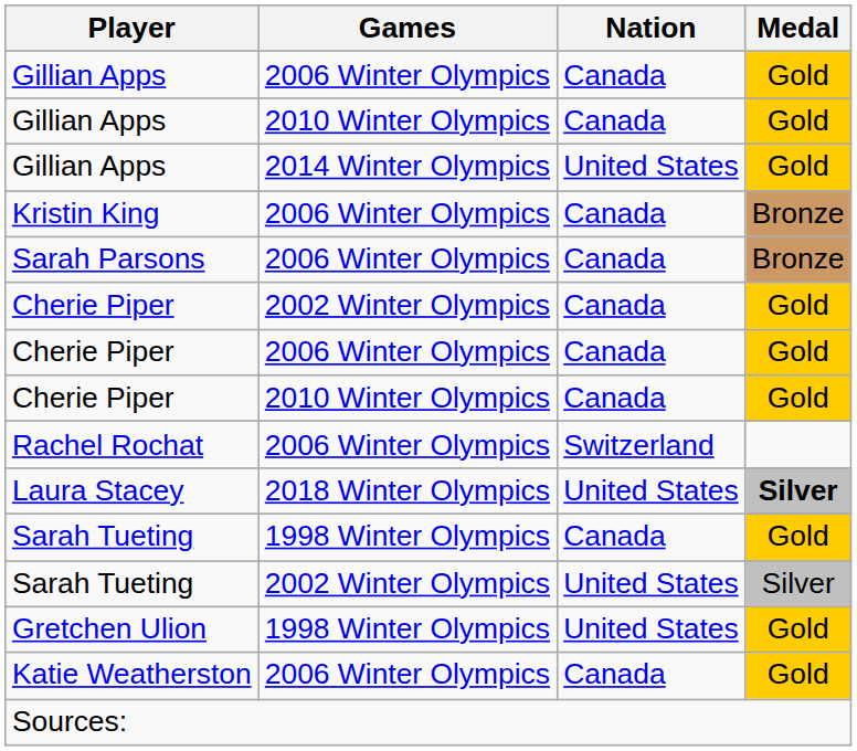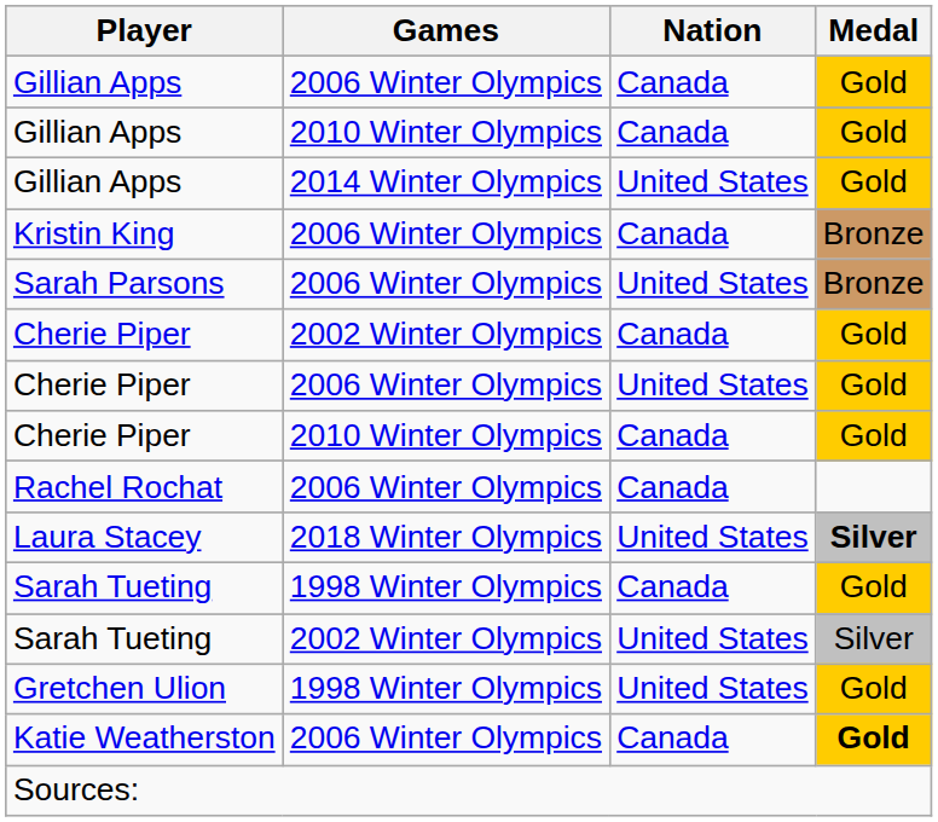 <table class="wikitable sortable">
 <tr>
 <th>Player</th>
 <th>Games</th>
 <th>Nation</th>
 <th>Medal</th>
 </tr>
 <tr>
 <td><a href='#'>Gillian Apps</a></td>
 <td><a href='#'>2006 Winter Olympics</a></td>
 <td> <a href='#'>Canada</a></td>
 <td style="background:#fc0; text-align:center;">Gold</td>
 </tr>
 <tr>
 <td>Gillian Apps</td>
 <td><a href='#'>2010 Winter Olympics</a></td>
 <td> <a href='#'>Canada</a></td>
 <td style="background:#fc0; text-align:center;">Gold</td>
 </tr>
 <tr>
 <td>Gillian Apps</td>
 <td><a href='#'>2014 Winter Olympics</a></td>
 <td> <a href='#'>United States</a></td>
 <td style="background:#fc0; text-align:center;">Gold</td>
 </tr>
 <tr>
 <td><a href='#'>Kristin King</a></td>
 <td><a href='#'>2006 Winter Olympics</a></td>
 <td> <a href='#'>Canada</a></td>
 <td style="background:#c96; text-align:center;">Bronze</td>
 </tr>
 <tr>
 <td><a href='#'>Sarah Parsons</a></td>
 <td><a href='#'>2006 Winter Olympics</a></td>
-<td> <a href='#'>Canada</a></td>
+<td> <a href='#'>United States</a></td>
 <td style="background:#c96; text-align:center;">Bronze</td>
 </tr>
 <tr>
 <td><a href='#'>Cherie Piper</a></td>
 <td><a href='#'>2002 Winter Olympics</a></td>
 <td> <a href='#'>Canada</a></td>
 <td style="background:#fc0; text-align:center;">Gold</td>
 </tr>
 <tr>
 <td>Cherie Piper</td>
 <td><a href='#'>2006 Winter Olympics</a></td>
-<td> <a href='#'>Canada</a></td>
+<td> <a href='#'>United States</a></td>
 <td style="background:#fc0; text-align:center;">Gold</td>
 </tr>
 <tr>
 <td>Cherie Piper</td>
 <td><a href='#'>2010 Winter Olympics</a></td>
 <td> <a href='#'>Canada</a></td>
 <td style="background:#fc0; text-align:center;">Gold</td>
 </tr>
 <tr>
 <td><a href='#'>Rachel Rochat</a></td>
 <td><a href='#'>2006 Winter Olympics</a></td>
-<td> <a href='#'>Switzerland</a></td>
+<td> <a href='#'>Canada</a></td>
 <td></td>
 </tr>
 <tr>
 <td><a href='#'>Laura Stacey</a></td>
 <td><a href='#'>2018 Winter Olympics</a></td>
 <td> <a href='#'>United States</a></td>
 <td style="background:silver; text-align:center;"><strong>Silver</strong></td>
 </tr>
 <tr>
 <td><a href='#'>Sarah Tueting</a></td>
 <td><a href='#'>1998 Winter Olympics</a></td>
 <td> <a href='#'>Canada</a></td>
 <td style="background:#fc0; text-align:center;">Gold</td>
 </tr>
 <tr>
 <td>Sarah Tueting</td>
 <td><a href='#'>2002 Winter Olympics</a></td>
 <td> <a href='#'>United States</a></td>
 <td style="background:silver; text-align:center;">Silver</td>
 </tr>
 <tr>
 <td><a href='#'>Gretchen Ulion</a></td>
 <td><a href='#'>1998 Winter Olympics</a></td>
 <td> <a href='#'>United States</a></td>
 <td style="background:#fc0; text-align:center;">Gold</td>
 </tr>
 <tr>
 <td><a href='#'>Katie Weatherston</a></td>
 <td><a href='#'>2006 Winter Olympics</a></td>
 <td> <a href='#'>Canada</a></td>
-<td style="background:#fc0; text-align:center;">Gold</td>
+<td style="background:#fc0; text-align:center;"><strong>Gold</strong></td>
 </tr>
 <tr>
 <td align=left colspan=4>Sources:</td>
 </tr>
 </table>
